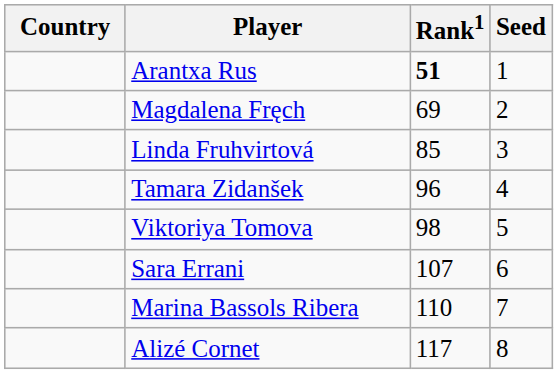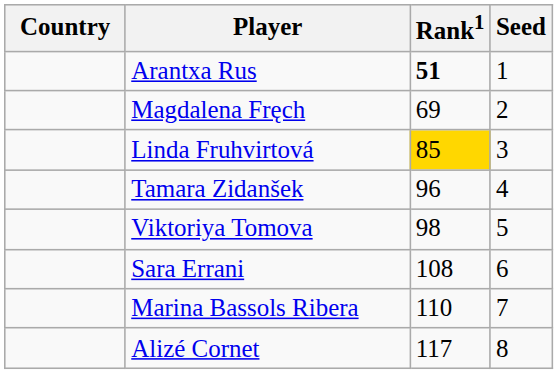 <table class="sortable wikitable">
 <tr>
 <th width="70">Country</th>
 <th width="175">Player</th>
 <th>Rank<sup>1</sup></th>
 <th>Seed</th>
 </tr>
 <tr>
 <td></td>
 <td><a href='#'>Arantxa Rus</a></td>
 <td><strong>51</strong></td>
 <td>1</td>
 </tr>
 <tr>
 <td></td>
 <td><a href='#'>Magdalena Fręch</a></td>
 <td>69</td>
 <td>2</td>
 </tr>
 <tr>
 <td></td>
 <td><a href='#'>Linda Fruhvirtová</a></td>
-<td>85</td>
+<td style="background: gold;">85</td>
 <td>3</td>
 </tr>
 <tr>
 <td></td>
 <td><a href='#'>Tamara Zidanšek</a></td>
 <td>96</td>
 <td>4</td>
 </tr>
 <tr>
 <td></td>
 <td><a href='#'>Viktoriya Tomova</a></td>
 <td>98</td>
 <td>5</td>
 </tr>
 <tr>
 <td></td>
 <td><a href='#'>Sara Errani</a></td>
-<td>107</td>
+<td>108</td>
 <td>6</td>
 </tr>
 <tr>
 <td></td>
 <td><a href='#'>Marina Bassols Ribera</a></td>
 <td>110</td>
 <td>7</td>
 </tr>
 <tr>
 <td></td>
 <td><a href='#'>Alizé Cornet</a></td>
 <td>117</td>
 <td>8</td>
 </tr>
 </table>
